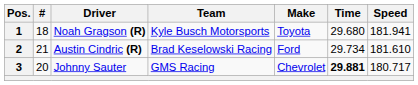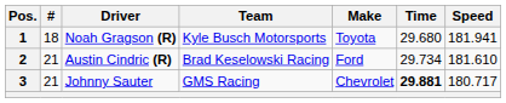 <table class="wikitable" style="font-size:95%">
 <tr>
 <th>Pos.</th>
 <th>#</th>
 <th>Driver</th>
 <th>Team</th>
 <th>Make</th>
 <th>Time</th>
 <th>Speed</th>
 </tr>
 <tr>
 <th>1</th>
 <td>18</td>
 <td><a href='#'>Noah Gragson</a> <strong>(R)</strong></td>
 <td><a href='#'>Kyle Busch Motorsports</a></td>
 <td><a href='#'>Toyota</a></td>
 <td>29.680</td>
 <td>181.941</td>
 </tr>
 <tr>
 <th>2</th>
 <td>21</td>
 <td><a href='#'>Austin Cindric</a> <strong>(R)</strong></td>
 <td><a href='#'>Brad Keselowski Racing</a></td>
 <td><a href='#'>Ford</a></td>
 <td>29.734</td>
 <td>181.610</td>
 </tr>
 <tr>
 <th>3</th>
-<td>20</td>
+<td>21</td>
 <td><a href='#'>Johnny Sauter</a></td>
 <td><a href='#'>GMS Racing</a></td>
 <td><a href='#'>Chevrolet</a></td>
 <td><strong>29.881</strong></td>
 <td>180.717</td>
 </tr>
 <tr>
 <th colspan="7"></th>
 </tr>
 </table>
